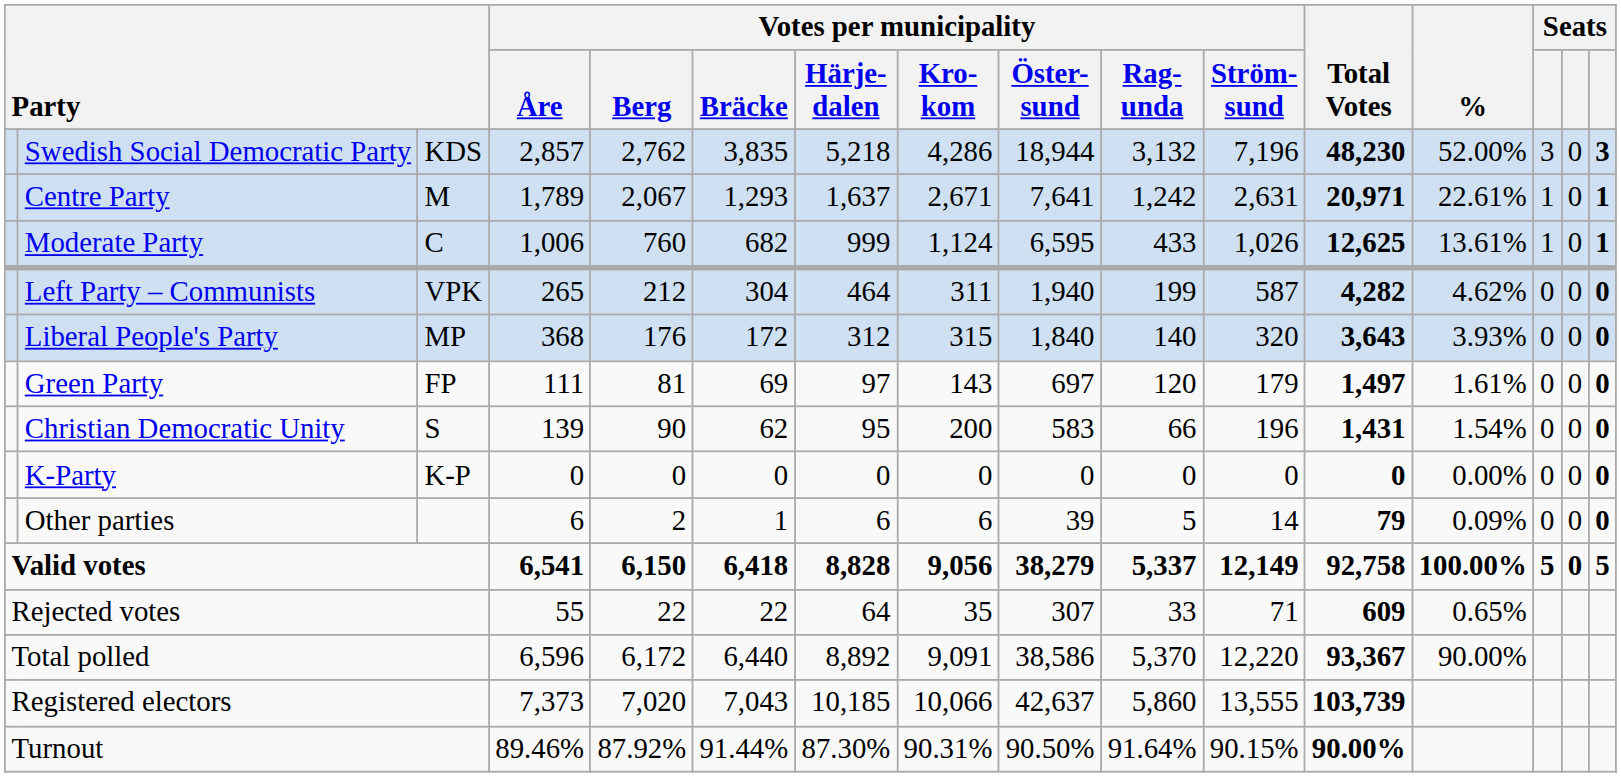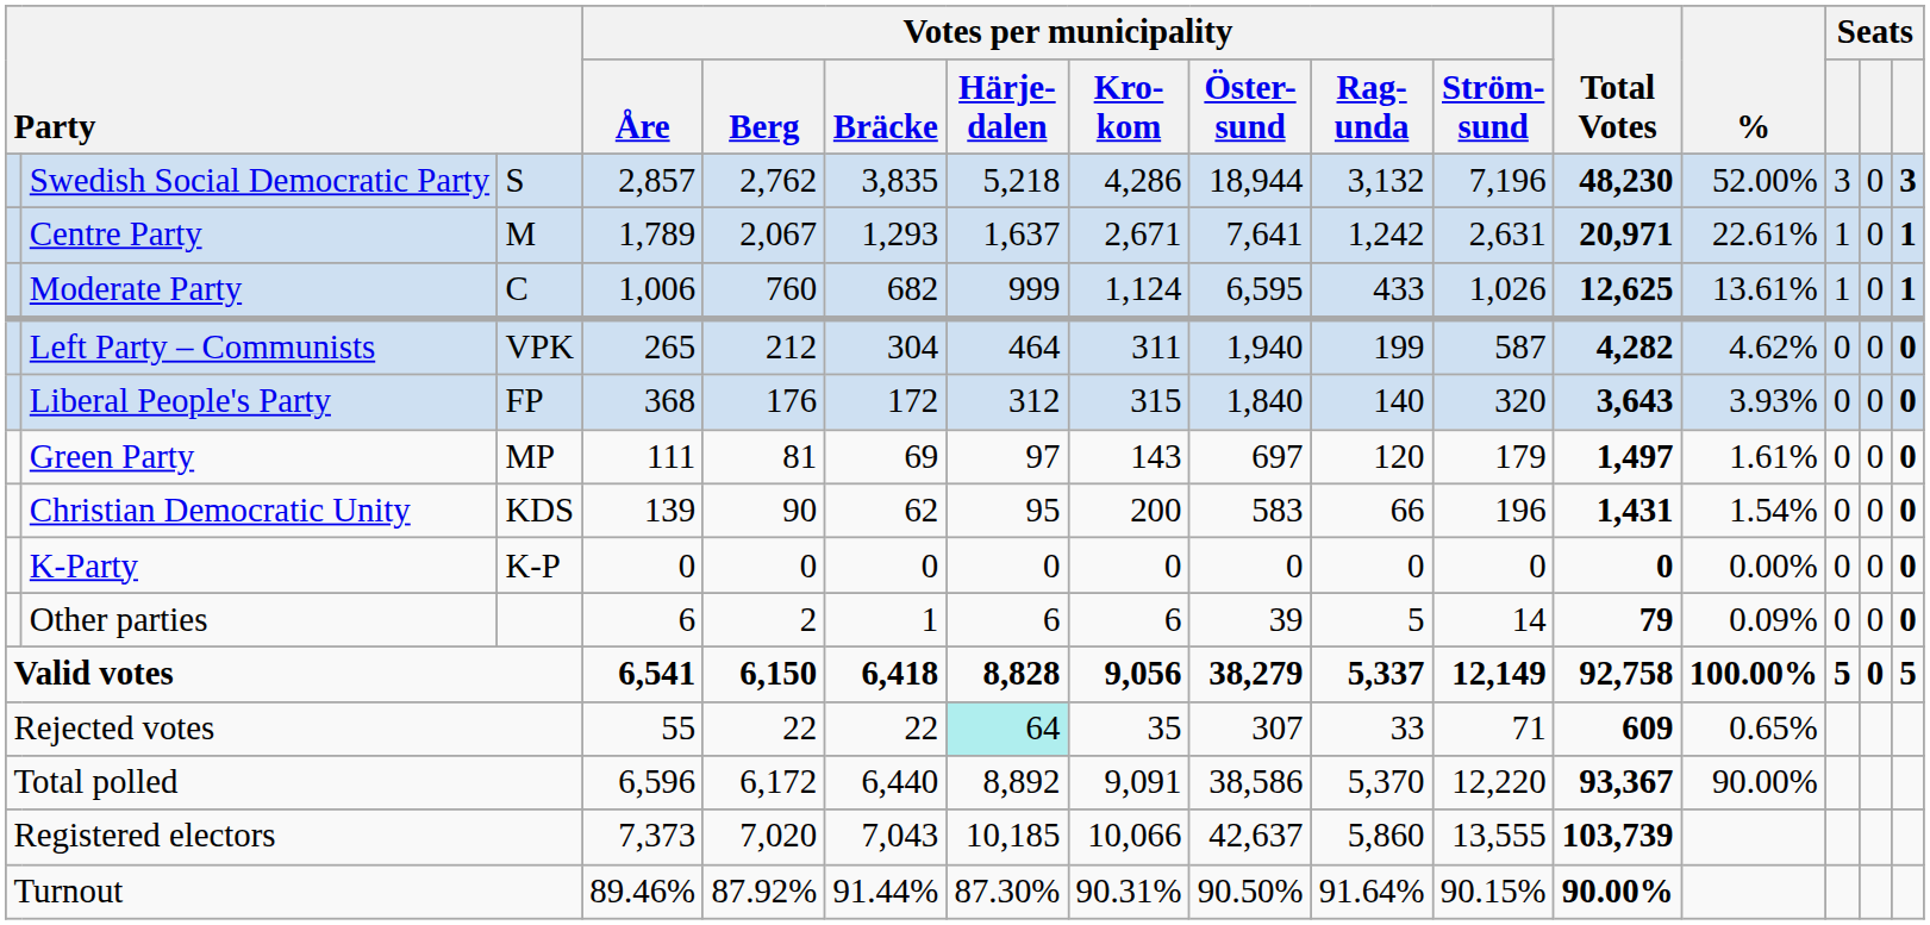 <table class="wikitable" border="1" style="text-align:right;">
 <tr>
 <th style="text-align:left;" valign=bottom rowspan=2 colspan=3>Party</th>
 <th colspan=8>Votes per municipality</th>
 <th align=center valign=bottom rowspan=2 width="50">Total Votes</th>
 <th align=center valign=bottom rowspan=2 width="50">%</th>
 <th colspan=3>Seats</th>
 </tr>
 <tr>
 <th align=center valign=bottom width="50"><a href='#'>Åre</a></th>
 <th align=center valign=bottom width="50"><a href='#'>Berg</a></th>
 <th align=center valign=bottom width="50"><a href='#'>Bräcke</a></th>
 <th align=center valign=bottom width="50"><a href='#'>Härje- dalen</a></th>
 <th align=center valign=bottom width="50"><a href='#'>Kro- kom</a></th>
 <th align=center valign=bottom width="50"><a href='#'>Öster- sund</a></th>
 <th align=center valign=bottom width="50"><a href='#'>Rag- unda</a></th>
 <th align=center valign=bottom width="50"><a href='#'>Ström- sund</a></th>
 <th align=center valign=bottom width="20"><small></small></th>
 <th align=center valign=bottom width="20"><small><a href='#'></a></small></th>
 <th align=center valign=bottom width="20"><small></small></th>
 </tr>
 <tr style="background:#CEE0F2;">
 <td></td>
 <td align=left style="white-space: nowrap;"><a href='#'>Swedish Social Democratic Party</a></td>
-<td align=left>KDS</td>
+<td align=left>S</td>
 <td>2,857</td>
 <td>2,762</td>
 <td>3,835</td>
 <td>5,218</td>
 <td>4,286</td>
 <td>18,944</td>
 <td>3,132</td>
 <td>7,196</td>
 <td><strong>48,230</strong></td>
 <td>52.00%</td>
 <td>3</td>
 <td>0</td>
 <td><strong>3</strong></td>
 </tr>
 <tr style="background:#CEE0F2;">
 <td></td>
 <td align=left><a href='#'>Centre Party</a></td>
 <td align=left>M</td>
 <td>1,789</td>
 <td>2,067</td>
 <td>1,293</td>
 <td>1,637</td>
 <td>2,671</td>
 <td>7,641</td>
 <td>1,242</td>
 <td>2,631</td>
 <td><strong>20,971</strong></td>
 <td>22.61%</td>
 <td>1</td>
 <td>0</td>
 <td><strong>1</strong></td>
 </tr>
 <tr style="background:#CEE0F2;">
 <td></td>
 <td align=left><a href='#'>Moderate Party</a></td>
 <td align=left>C</td>
 <td>1,006</td>
 <td>760</td>
 <td>682</td>
 <td>999</td>
 <td>1,124</td>
 <td>6,595</td>
 <td>433</td>
 <td>1,026</td>
 <td><strong>12,625</strong></td>
 <td>13.61%</td>
 <td>1</td>
 <td>0</td>
 <td><strong>1</strong></td>
 </tr>
 <tr style="background:#CEE0F2; border-top:3px solid darkgray;">
 <td></td>
 <td align=left><a href='#'>Left Party – Communists</a></td>
 <td align=left>VPK</td>
 <td>265</td>
 <td>212</td>
 <td>304</td>
 <td>464</td>
 <td>311</td>
 <td>1,940</td>
 <td>199</td>
 <td>587</td>
 <td><strong>4,282</strong></td>
 <td>4.62%</td>
 <td>0</td>
 <td>0</td>
 <td><strong>0</strong></td>
 </tr>
 <tr style="background:#CEE0F2;">
 <td></td>
 <td align=left><a href='#'>Liberal People's Party</a></td>
-<td align=left>MP</td>
+<td align=left>FP</td>
 <td>368</td>
 <td>176</td>
 <td>172</td>
 <td>312</td>
 <td>315</td>
 <td>1,840</td>
 <td>140</td>
 <td>320</td>
 <td><strong>3,643</strong></td>
 <td>3.93%</td>
 <td>0</td>
 <td>0</td>
 <td><strong>0</strong></td>
 </tr>
 <tr>
 <td></td>
 <td align=left><a href='#'>Green Party</a></td>
-<td align=left>FP</td>
+<td align=left>MP</td>
 <td>111</td>
 <td>81</td>
 <td>69</td>
 <td>97</td>
 <td>143</td>
 <td>697</td>
 <td>120</td>
 <td>179</td>
 <td><strong>1,497</strong></td>
 <td>1.61%</td>
 <td>0</td>
 <td>0</td>
 <td><strong>0</strong></td>
 </tr>
 <tr>
 <td></td>
 <td align=left><a href='#'>Christian Democratic Unity</a></td>
-<td align=left>S</td>
+<td align=left>KDS</td>
 <td>139</td>
 <td>90</td>
 <td>62</td>
 <td>95</td>
 <td>200</td>
 <td>583</td>
 <td>66</td>
 <td>196</td>
 <td><strong>1,431</strong></td>
 <td>1.54%</td>
 <td>0</td>
 <td>0</td>
 <td><strong>0</strong></td>
 </tr>
 <tr>
 <td></td>
 <td align=left><a href='#'>K-Party</a></td>
 <td align=left>K-P</td>
 <td>0</td>
 <td>0</td>
 <td>0</td>
 <td>0</td>
 <td>0</td>
 <td>0</td>
 <td>0</td>
 <td>0</td>
 <td><strong>0</strong></td>
 <td>0.00%</td>
 <td>0</td>
 <td>0</td>
 <td><strong>0</strong></td>
 </tr>
 <tr>
 <td></td>
 <td align=left>Other parties</td>
 <td></td>
 <td>6</td>
 <td>2</td>
 <td>1</td>
 <td>6</td>
 <td>6</td>
 <td>39</td>
 <td>5</td>
 <td>14</td>
 <td><strong>79</strong></td>
 <td>0.09%</td>
 <td>0</td>
 <td>0</td>
 <td><strong>0</strong></td>
 </tr>
 <tr style="font-weight:bold">
 <td align=left colspan=3>Valid votes</td>
 <td>6,541</td>
 <td>6,150</td>
 <td>6,418</td>
 <td>8,828</td>
 <td>9,056</td>
 <td>38,279</td>
 <td>5,337</td>
 <td>12,149</td>
 <td>92,758</td>
 <td>100.00%</td>
 <td>5</td>
 <td>0</td>
 <td>5</td>
 </tr>
 <tr>
 <td align=left colspan=3>Rejected votes</td>
 <td>55</td>
 <td>22</td>
 <td>22</td>
-<td>64</td>
+<td style="background: paleturquoise;">64</td>
 <td>35</td>
 <td>307</td>
 <td>33</td>
 <td>71</td>
 <td><strong>609</strong></td>
 <td>0.65%</td>
 <td></td>
 <td></td>
 <td></td>
 </tr>
 <tr>
 <td align=left colspan=3>Total polled</td>
 <td>6,596</td>
 <td>6,172</td>
 <td>6,440</td>
 <td>8,892</td>
 <td>9,091</td>
 <td>38,586</td>
 <td>5,370</td>
 <td>12,220</td>
 <td><strong>93,367</strong></td>
 <td>90.00%</td>
 <td></td>
 <td></td>
 <td></td>
 </tr>
 <tr>
 <td align=left colspan=3>Registered electors</td>
 <td>7,373</td>
 <td>7,020</td>
 <td>7,043</td>
 <td>10,185</td>
 <td>10,066</td>
 <td>42,637</td>
 <td>5,860</td>
 <td>13,555</td>
 <td><strong>103,739</strong></td>
 <td></td>
 <td></td>
 <td></td>
 <td></td>
 </tr>
 <tr>
 <td align=left colspan=3>Turnout</td>
 <td>89.46%</td>
 <td>87.92%</td>
 <td>91.44%</td>
 <td>87.30%</td>
 <td>90.31%</td>
 <td>90.50%</td>
 <td>91.64%</td>
 <td>90.15%</td>
 <td><strong>90.00%</strong></td>
 <td></td>
 <td></td>
 <td></td>
 <td></td>
 </tr>
 </table>
